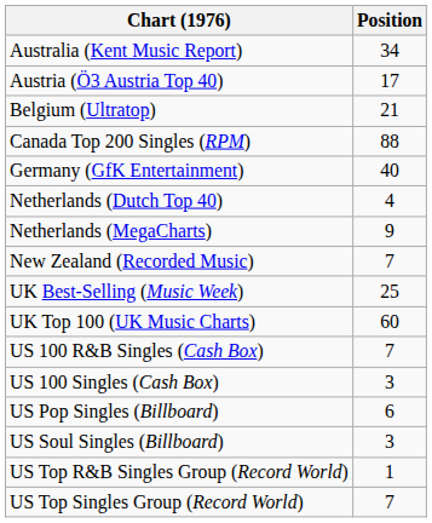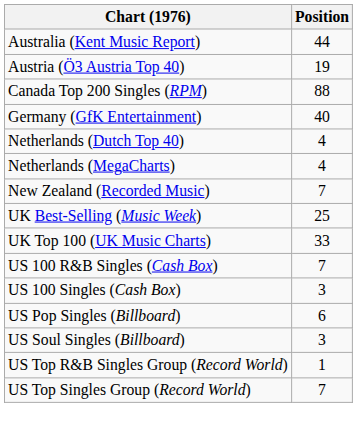 <table class="wikitable sortable">
 <tr>
 <th>Chart (1976)</th>
 <th>Position</th>
 </tr>
 <tr>
 <td>Australia (<a href='#'>Kent Music Report</a>)</td>
-<td style="text-align:center;">34</td>
+<td style="text-align:center;">44</td>
 </tr>
 <tr>
 <td>Austria (<a href='#'>Ö3 Austria Top 40</a>)</td>
-<td style="text-align:center;">17</td>
-</tr>
-<tr>
-<td>Belgium (<a href='#'>Ultratop</a>)</td>
-<td style="text-align:center;">21</td>
+<td style="text-align:center;">19</td>
 </tr>
 <tr>
 <td>Canada Top 200 Singles (<em><a href='#'>RPM</a></em>)</td>
 <td style="text-align:center;">88</td>
 </tr>
 <tr>
 <td>Germany (<a href='#'>GfK Entertainment</a>)</td>
 <td style="text-align:center;">40</td>
 </tr>
 <tr>
 <td>Netherlands (<a href='#'>Dutch Top 40</a>)</td>
 <td style="text-align:center;">4</td>
 </tr>
 <tr>
 <td>Netherlands (<a href='#'>MegaCharts</a>)</td>
-<td style="text-align:center;">9</td>
+<td style="text-align:center;">4</td>
 </tr>
 <tr>
 <td>New Zealand (<a href='#'>Recorded Music</a>)</td>
 <td style="text-align:center;">7</td>
 </tr>
 <tr>
 <td>UK <a href='#'>Best-Selling</a> (<em><a href='#'>Music Week</a></em>)</td>
 <td style="text-align:center;">25</td>
 </tr>
 <tr>
 <td>UK Top 100 (<a href='#'>UK Music Charts</a>)</td>
-<td style="text-align:center;">60</td>
+<td style="text-align:center;">33</td>
 </tr>
 <tr>
 <td>US 100 R&B Singles (<em><a href='#'>Cash Box</a></em>)</td>
 <td style="text-align:center;">7</td>
 </tr>
 <tr>
 <td>US 100 Singles (<em>Cash Box</em>)</td>
 <td style="text-align:center;">3</td>
 </tr>
 <tr>
 <td>US Pop Singles (<em>Billboard</em>)</td>
 <td style="text-align:center;">6</td>
 </tr>
 <tr>
 <td>US Soul Singles (<em>Billboard</em>)</td>
 <td style="text-align:center;">3</td>
 </tr>
 <tr>
 <td>US Top R&B Singles Group (<em>Record World</em>)</td>
 <td style="text-align:center;">1</td>
 </tr>
 <tr>
 <td>US Top Singles Group (<em>Record World</em>)</td>
 <td style="text-align:center;">7</td>
 </tr>
 </table>
